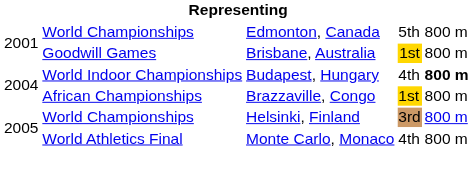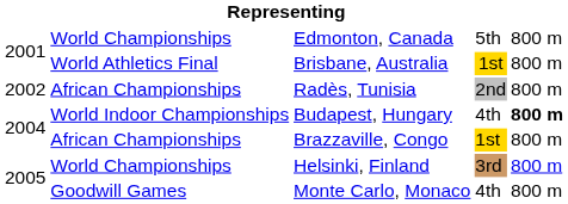 <table>
 <tr>
 <th colspan="6">Representing </th>
 </tr>
 <tr>
 <td rowspan=2>2001</td>
 <td><a href='#'>World Championships</a></td>
 <td><a href='#'>Edmonton</a>, <a href='#'>Canada</a></td>
 <td>5th</td>
 <td>800 m</td>
 <td></td>
 </tr>
 <tr>
-<td><a href='#'>Goodwill Games</a></td>
+<td><a href='#'>World Athletics Final</a></td>
 <td><a href='#'>Brisbane</a>, <a href='#'>Australia</a></td>
 <td bgcolor="gold" align="center">1st</td>
+<td>800 m</td>
+<td></td>
+</tr>
+<tr>
+<td>2002</td>
+<td><a href='#'>African Championships</a></td>
+<td><a href='#'>Radès</a>, <a href='#'>Tunisia</a></td>
+<td bgcolor="silver" align="center">2nd</td>
 <td>800 m</td>
 <td></td>
 </tr>
 <tr>
 <td rowspan=2>2004</td>
 <td><a href='#'>World Indoor Championships</a></td>
 <td><a href='#'>Budapest</a>, <a href='#'>Hungary</a></td>
 <td>4th</td>
 <td><strong>800 m</strong></td>
 <td></td>
 </tr>
 <tr>
 <td><a href='#'>African Championships</a></td>
 <td><a href='#'>Brazzaville</a>, <a href='#'>Congo</a></td>
 <td bgcolor="gold">1st</td>
 <td>800 m</td>
 <td></td>
 </tr>
 <tr>
 <td rowspan=2>2005</td>
 <td><a href='#'>World Championships</a></td>
 <td><a href='#'>Helsinki</a>, <a href='#'>Finland</a></td>
 <td bgcolor="cc9966">3rd</td>
 <td><a href='#'>800 m</a></td>
 <td></td>
 </tr>
 <tr>
-<td><a href='#'>World Athletics Final</a></td>
+<td><a href='#'>Goodwill Games</a></td>
 <td><a href='#'>Monte Carlo</a>, <a href='#'>Monaco</a></td>
 <td>4th</td>
 <td>800 m</td>
 <td></td>
 </tr>
 </table>
